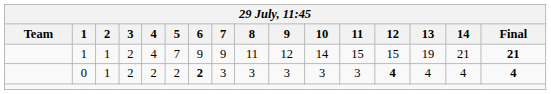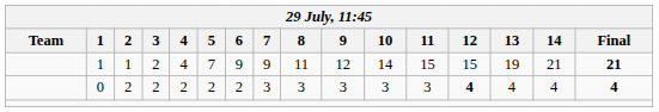 <table class=wikitable style="text-align:center; width: 55%">
 <tr>
 <th colspan=17><em>29 July, 11:45</em></th>
 </tr>
 <tr>
 <th>Team</th>
 <th>1</th>
 <th>2</th>
 <th>3</th>
 <th>4</th>
 <th>5</th>
 <th>6</th>
 <th>7</th>
 <th>8</th>
 <th>9</th>
 <th>10</th>
 <th>11</th>
 <th>12</th>
 <th>13</th>
 <th>14</th>
 <th>Final</th>
 </tr>
 <tr>
 <td align=left><strong></strong></td>
 <td>1</td>
 <td>1</td>
 <td>2</td>
 <td>4</td>
 <td>7</td>
 <td>9</td>
 <td>9</td>
 <td>11</td>
 <td>12</td>
 <td>14</td>
 <td>15</td>
 <td>15</td>
 <td>19</td>
 <td>21</td>
 <td><strong>21</strong></td>
 </tr>
 <tr>
 <td align=left></td>
 <td>0</td>
-<td>1</td>
 <td>2</td>
 <td>2</td>
 <td>2</td>
-<td><strong>2</strong></td>
+<td>2</td>
+<td>2</td>
 <td>3</td>
 <td>3</td>
 <td>3</td>
 <td>3</td>
 <td>3</td>
 <td><strong>4</strong></td>
 <td>4</td>
 <td>4</td>
 <td><strong>4</strong></td>
 </tr>
 <tr>
 <td colspan=17></td>
 </tr>
 </table>
